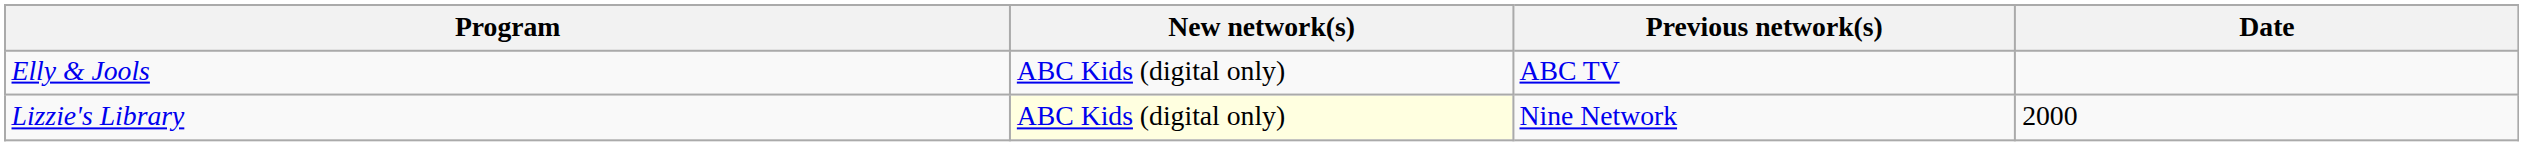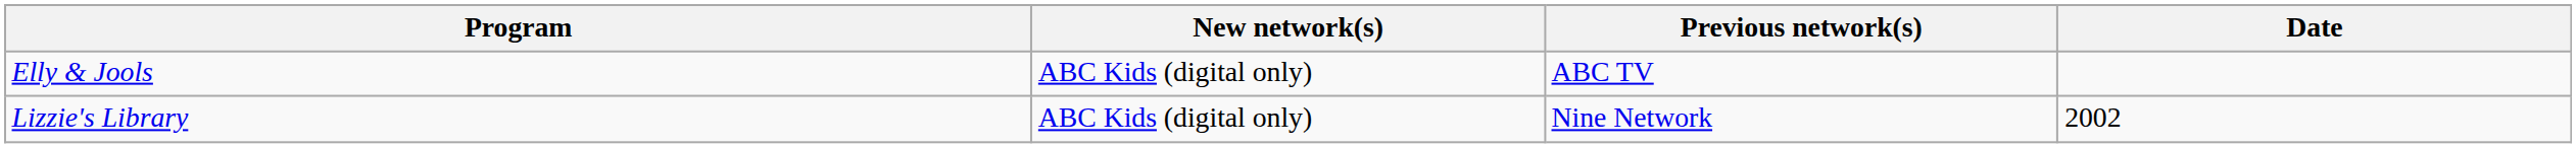 <table class="wikitable sortable" width="100%" style="font-size:87%;">
 <tr bgcolor="#efefef">
 <th width=40%>Program</th>
 <th width=20%>New network(s)</th>
 <th width=20%>Previous network(s)</th>
 <th width=20%>Date</th>
 </tr>
 <tr>
 <td><em><a href='#'>Elly & Jools</a></em></td>
 <td><a href='#'>ABC Kids</a> (digital only)</td>
 <td><a href='#'>ABC TV</a></td>
 <td></td>
 </tr>
 <tr>
 <td><em><a href='#'>Lizzie's Library</a></em></td>
-<td style="background: lightyellow;"><a href='#'>ABC Kids</a> (digital only)</td>
+<td><a href='#'>ABC Kids</a> (digital only)</td>
 <td><a href='#'>Nine Network</a></td>
-<td>2000</td>
+<td>2002</td>
 </tr>
 </table>
